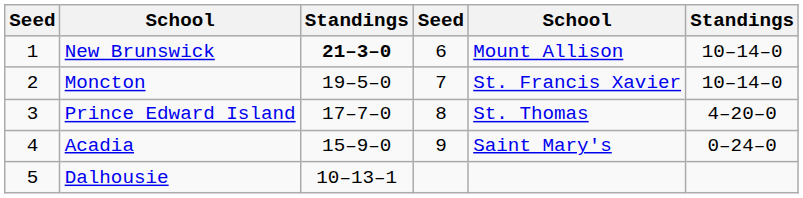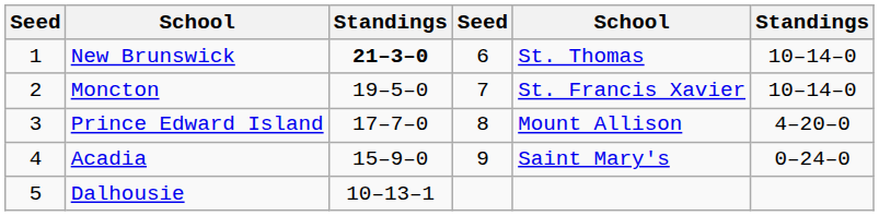 <table class="wikitable">
 <tr>
 <th>Seed</th>
 <th>School</th>
 <th>Standings</th>
 <th>Seed</th>
 <th>School</th>
 <th>Standings</th>
 </tr>
 <tr>
 <td align=center>1</td>
 <td><a href='#'>New Brunswick</a></td>
 <td align=center><strong>21–3–0</strong></td>
 <td align=center>6</td>
-<td><a href='#'>Mount Allison</a></td>
+<td><a href='#'>St. Thomas</a></td>
 <td align=center>10–14–0</td>
 </tr>
 <tr>
 <td align=center>2</td>
 <td><a href='#'>Moncton</a></td>
 <td align=center>19–5–0</td>
 <td align=center>7</td>
 <td><a href='#'>St. Francis Xavier</a></td>
 <td align=center>10–14–0</td>
 </tr>
 <tr>
 <td align=center>3</td>
 <td><a href='#'>Prince Edward Island</a></td>
 <td align=center>17–7–0</td>
 <td align=center>8</td>
-<td><a href='#'>St. Thomas</a></td>
+<td><a href='#'>Mount Allison</a></td>
 <td align=center>4–20–0</td>
 </tr>
 <tr>
 <td align=center>4</td>
 <td><a href='#'>Acadia</a></td>
 <td align=center>15–9–0</td>
 <td align=center>9</td>
 <td><a href='#'>Saint Mary's</a></td>
 <td align=center>0–24–0</td>
 </tr>
 <tr>
 <td align=center>5</td>
 <td><a href='#'>Dalhousie</a></td>
 <td align=center>10–13–1</td>
 <td></td>
 <td></td>
 <td></td>
 </tr>
 </table>
